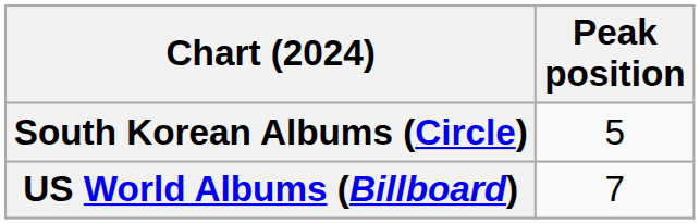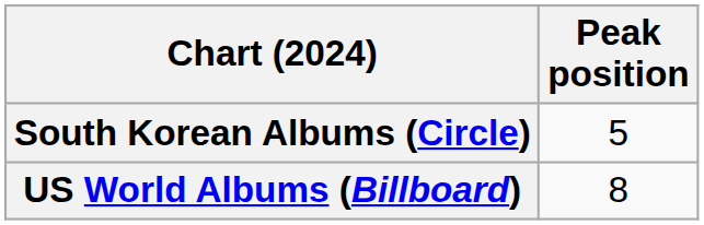 <table class="wikitable sortable plainrowheaders" style="text-align:center">
 <tr>
 <th scope="col">Chart (2024)</th>
 <th scope="col">Peak<br>position</th>
 </tr>
 <tr>
 <th scope="row">South Korean Albums (<a href='#'>Circle</a>)</th>
 <td>5</td>
 </tr>
 <tr>
 <th scope="row">US <a href='#'>World Albums</a> (<em><a href='#'>Billboard</a></em>)</th>
-<td>7</td>
+<td>8</td>
 </tr>
 </table>
